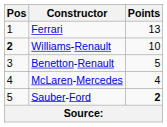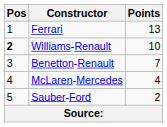 <table class="wikitable" style="font-size: 95%;">
 <tr>
 <th>Pos</th>
 <th>Constructor</th>
 <th>Points</th>
 </tr>
 <tr>
 <td>1</td>
 <td> <a href='#'>Ferrari</a></td>
 <td align="right">13</td>
 </tr>
 <tr>
 <td><strong>2</strong></td>
 <td> <a href='#'>Williams</a>-<a href='#'>Renault</a></td>
 <td align="right">10</td>
 </tr>
 <tr>
 <td>3</td>
 <td> <a href='#'>Benetton</a>-<a href='#'>Renault</a></td>
-<td align="right">5</td>
+<td align="right">7</td>
 </tr>
 <tr>
 <td>4</td>
 <td> <a href='#'>McLaren</a>-<a href='#'>Mercedes</a></td>
 <td align="right">4</td>
 </tr>
 <tr>
 <td>5</td>
 <td> <a href='#'>Sauber</a>-<a href='#'>Ford</a></td>
-<td align="right"><strong>2</strong></td>
+<td align="right">2</td>
 </tr>
 <tr>
 <th colspan=3>Source: </th>
 </tr>
 </table>
